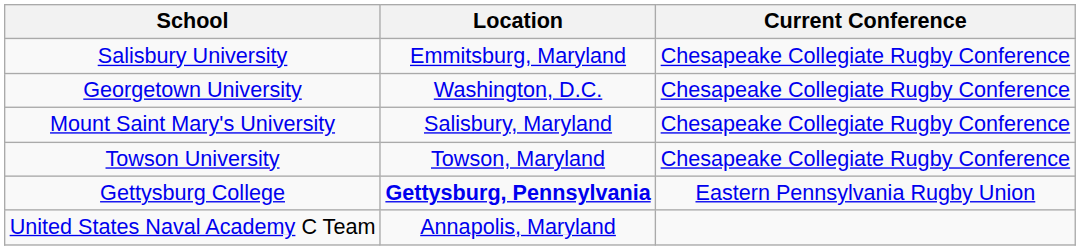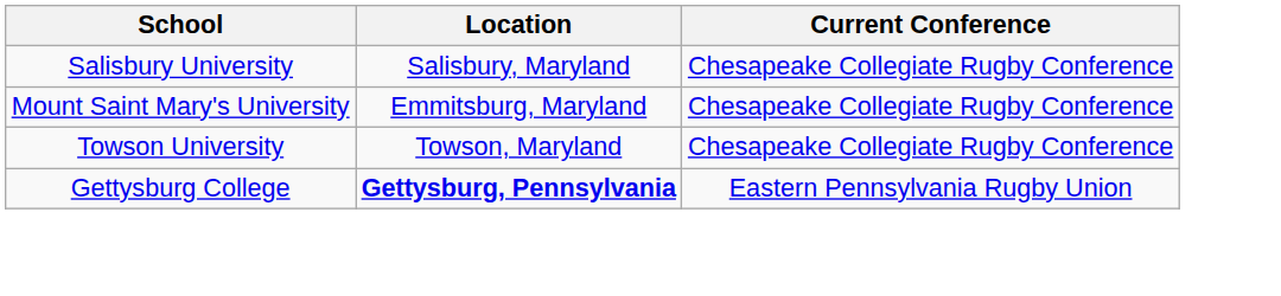 <table class="wikitable sortable" style="text-align:center;">
 <tr>
 <th>School</th>
 <th>Location</th>
 <th>Current Conference</th>
 </tr>
 <tr>
 <td><a href='#'>Salisbury University</a></td>
-<td><a href='#'>Emmitsburg, Maryland</a></td>
-<td><a href='#'>Chesapeake Collegiate Rugby Conference</a></td>
-</tr>
-<tr>
-<td><a href='#'>Georgetown University</a></td>
-<td><a href='#'>Washington, D.C.</a></td>
+<td><a href='#'>Salisbury, Maryland</a></td>
 <td><a href='#'>Chesapeake Collegiate Rugby Conference</a></td>
 </tr>
 <tr>
 <td><a href='#'>Mount Saint Mary's University</a></td>
-<td><a href='#'>Salisbury, Maryland</a></td>
+<td><a href='#'>Emmitsburg, Maryland</a></td>
 <td><a href='#'>Chesapeake Collegiate Rugby Conference</a></td>
 </tr>
 <tr>
 <td><a href='#'>Towson University</a></td>
 <td><a href='#'>Towson, Maryland</a></td>
 <td><a href='#'>Chesapeake Collegiate Rugby Conference</a></td>
 </tr>
 <tr>
 <td><a href='#'>Gettysburg College</a></td>
 <td><strong><a href='#'>Gettysburg, Pennsylvania</a></strong></td>
 <td><a href='#'>Eastern Pennsylvania Rugby Union</a></td>
 </tr>
-<tr>
-<td><a href='#'>United States Naval Academy</a> C Team</td>
-<td><a href='#'>Annapolis, Maryland</a></td>
-<td></td>
-</tr>
 </table>
